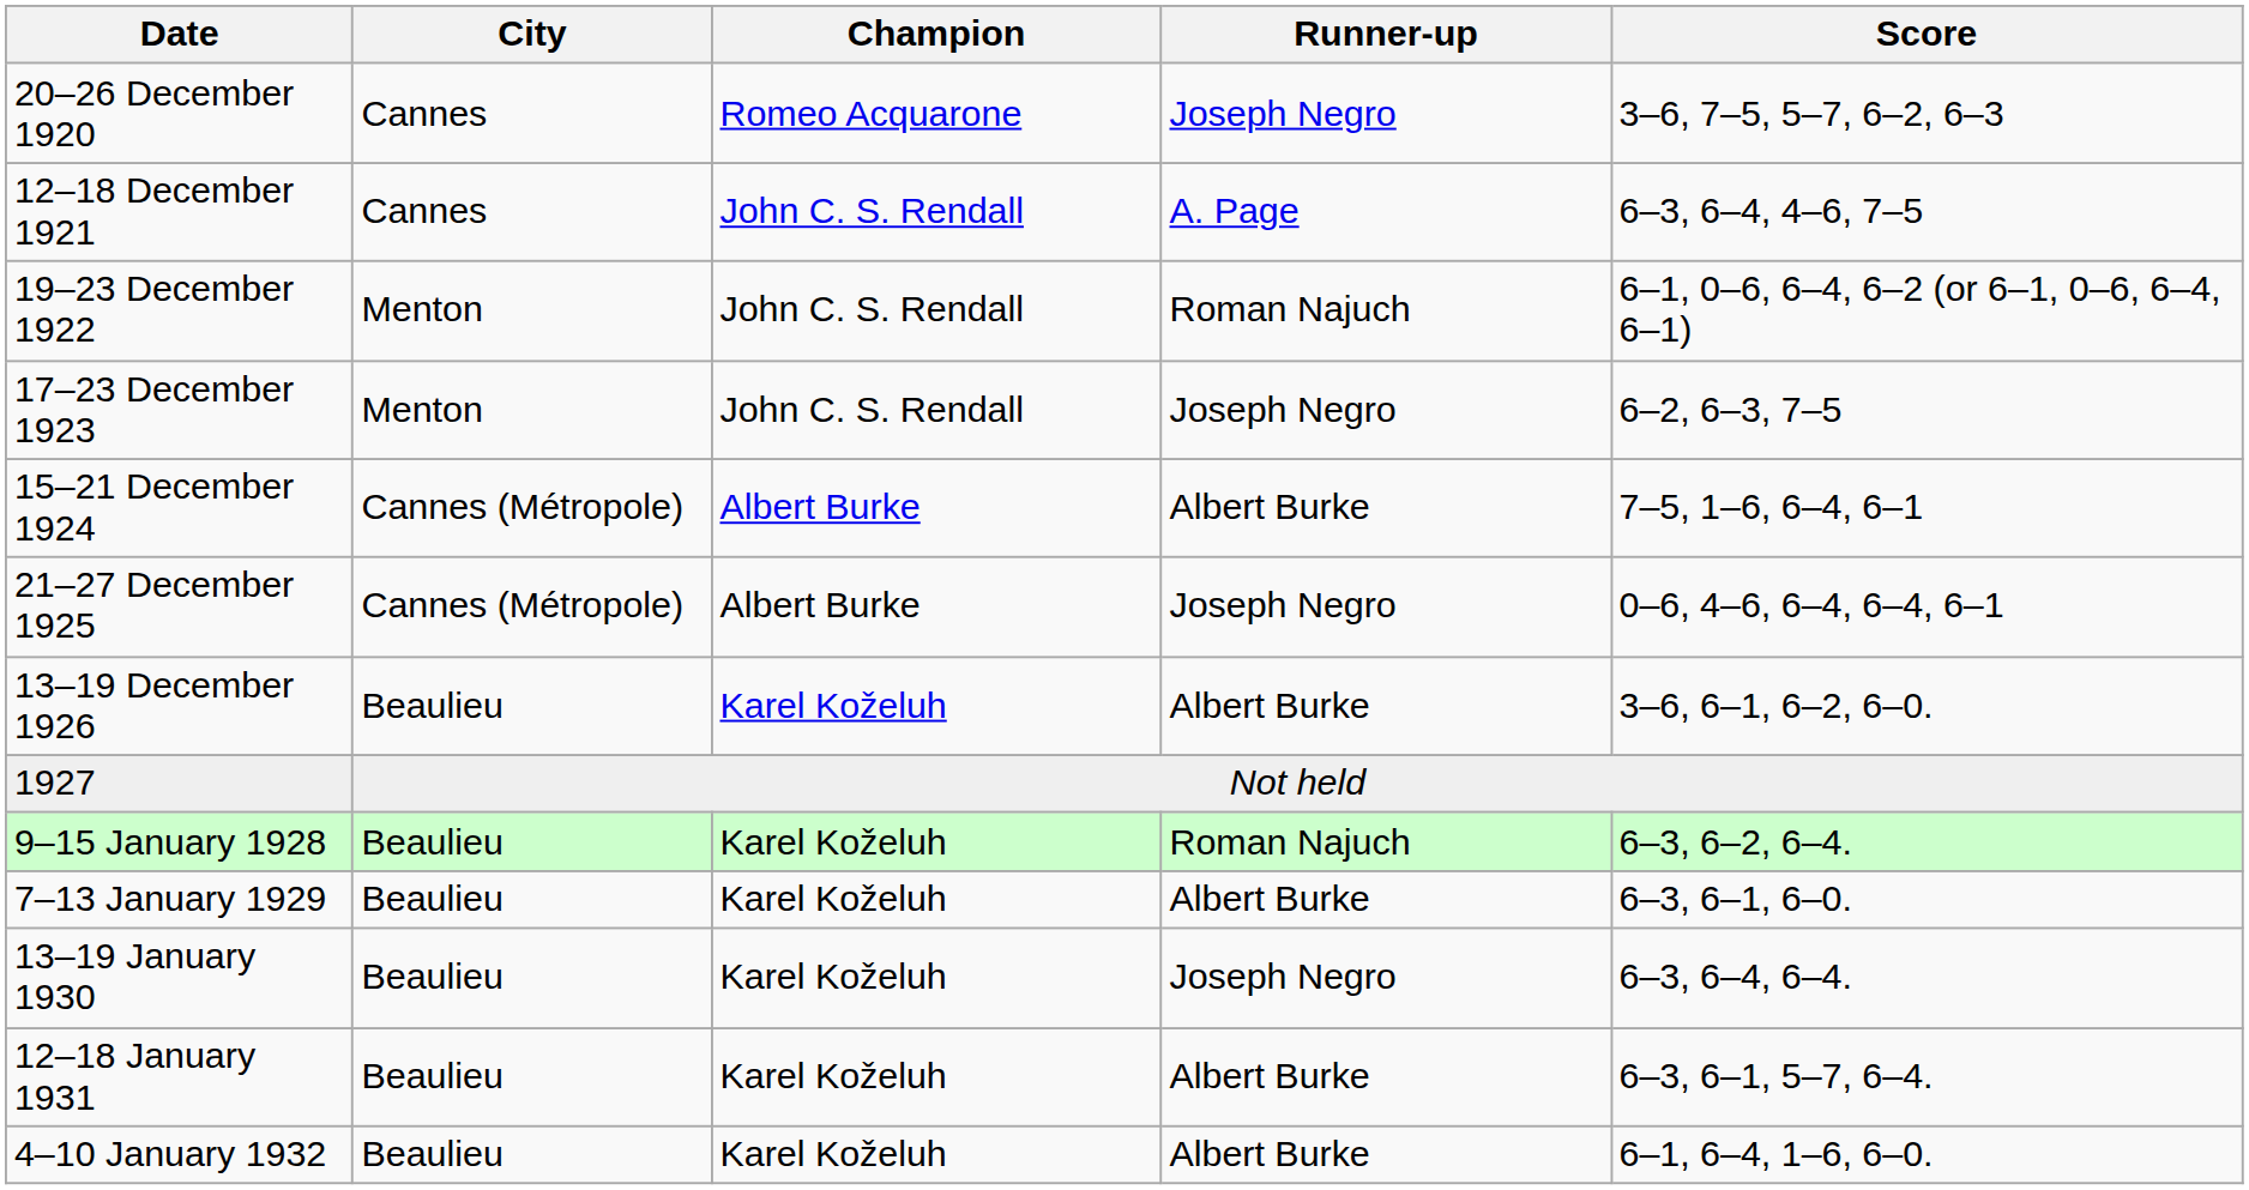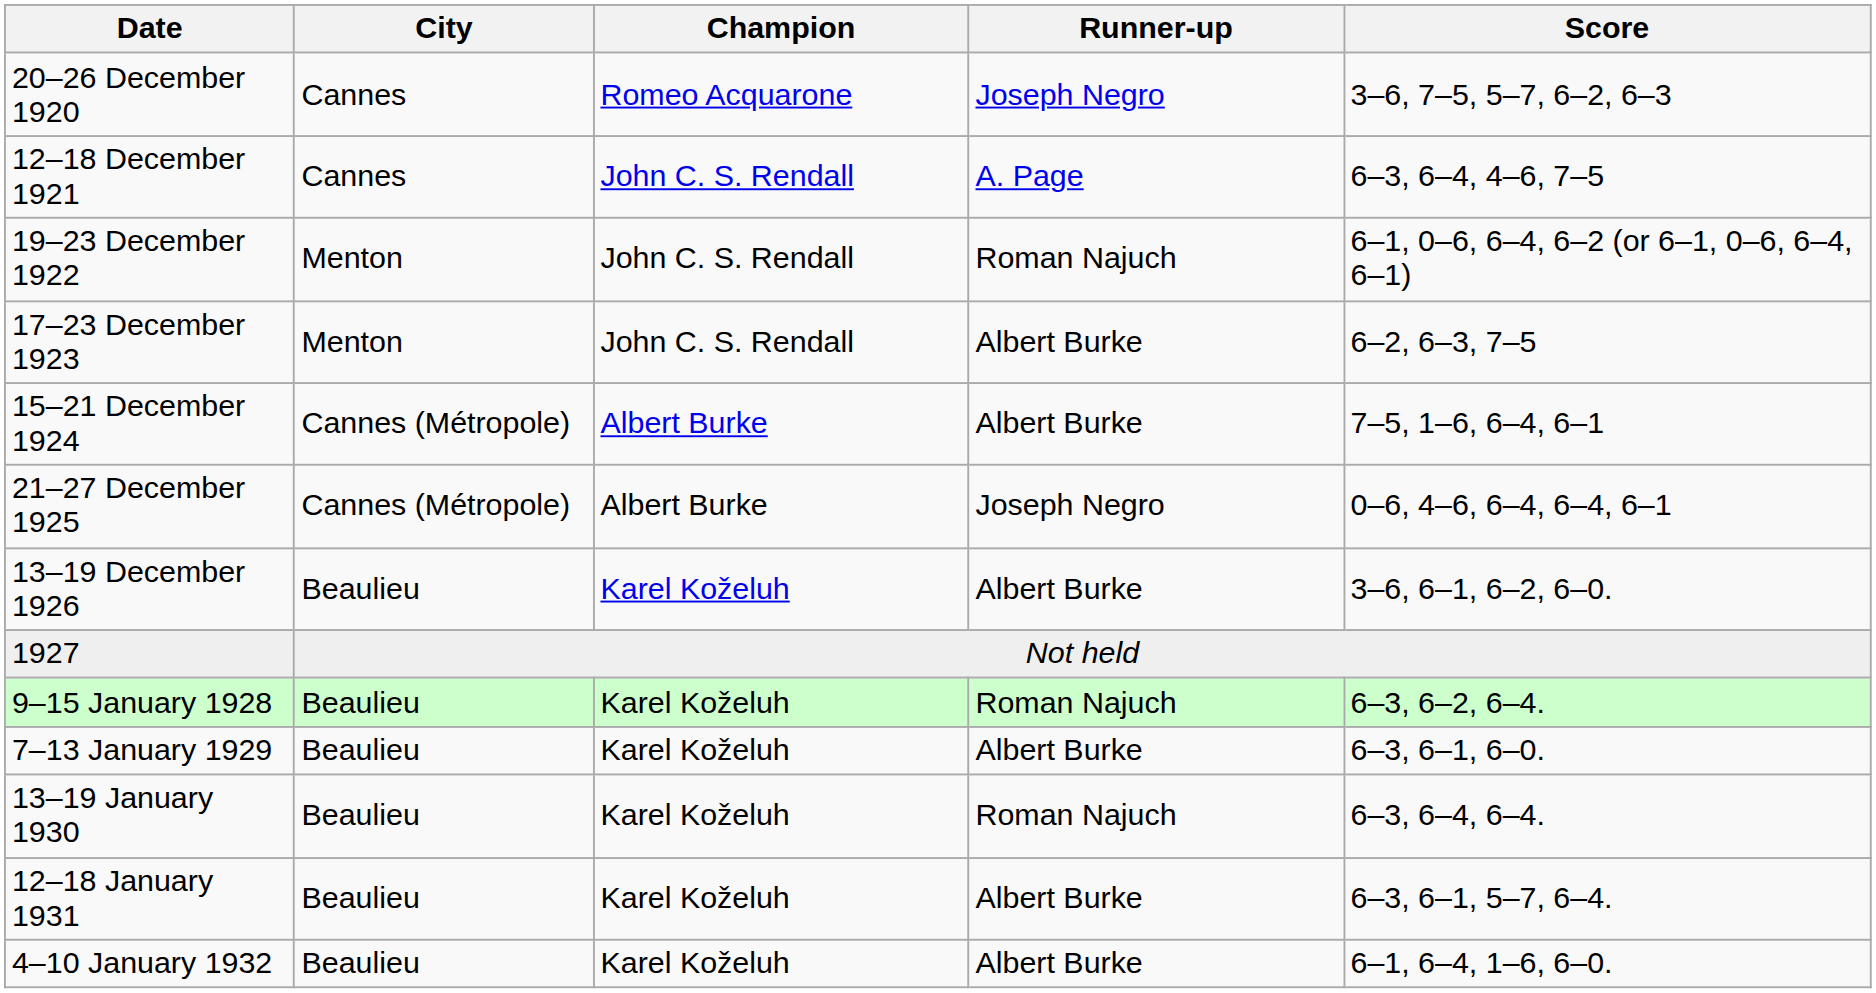 <table class="wikitable">
 <tr>
 <th style="width:145px">Date</th>
 <th style="width:150px">City</th>
 <th style="width:190px">Champion</th>
 <th style="width:190px">Runner-up</th>
 <th style="width:270px" class="unsortable">Score</th>
 </tr>
 <tr>
 <td>20–26 December 1920</td>
 <td>Cannes</td>
 <td> <a href='#'>Romeo Acquarone</a></td>
 <td> <a href='#'>Joseph Negro</a></td>
 <td>3–6, 7–5, 5–7, 6–2, 6–3</td>
 </tr>
 <tr>
 <td>12–18 December 1921</td>
 <td>Cannes</td>
 <td> <a href='#'>John C. S. Rendall</a></td>
 <td> <a href='#'>A. Page</a></td>
 <td>6–3, 6–4, 4–6, 7–5</td>
 </tr>
 <tr>
 <td>19–23 December 1922</td>
 <td>Menton</td>
 <td> John C. S. Rendall</td>
 <td> Roman Najuch</td>
 <td>6–1, 0–6, 6–4, 6–2 (or 6–1, 0–6, 6–4, 6–1)</td>
 </tr>
 <tr>
 <td>17–23 December 1923</td>
 <td>Menton</td>
 <td> John C. S. Rendall</td>
-<td> Joseph Negro</td>
+<td> Albert Burke</td>
 <td>6–2, 6–3, 7–5</td>
 </tr>
 <tr>
 <td>15–21 December 1924</td>
 <td>Cannes (Métropole)</td>
 <td> <a href='#'>Albert Burke</a></td>
 <td> Albert Burke</td>
 <td>7–5, 1–6, 6–4, 6–1</td>
 </tr>
 <tr>
 <td>21–27 December 1925</td>
 <td>Cannes (Métropole)</td>
 <td> Albert Burke</td>
 <td> Joseph Negro</td>
 <td>0–6, 4–6, 6–4, 6–4, 6–1</td>
 </tr>
 <tr>
 <td>13–19 December 1926</td>
 <td>Beaulieu </td>
 <td> <a href='#'>Karel Koželuh</a></td>
 <td> Albert Burke</td>
 <td>3–6, 6–1, 6–2, 6–0.</td>
 </tr>
 <tr>
 <td style="background:#efefef">1927</td>
 <td colspan=4 align=center style="background:#efefef"><em>Not held</em></td>
 </tr>
 <tr bgcolor=ccffcc>
 <td>9–15 January 1928</td>
 <td>Beaulieu </td>
 <td> Karel Koželuh</td>
 <td> Roman Najuch</td>
 <td>6–3, 6–2, 6–4.</td>
 </tr>
 <tr>
 <td>7–13 January 1929</td>
 <td>Beaulieu </td>
 <td> Karel Koželuh</td>
 <td> Albert Burke</td>
 <td>6–3, 6–1, 6–0.</td>
 </tr>
 <tr>
 <td>13–19 January 1930</td>
 <td>Beaulieu </td>
 <td> Karel Koželuh</td>
-<td> Joseph Negro</td>
+<td> Roman Najuch</td>
 <td>6–3, 6–4, 6–4.</td>
 </tr>
 <tr>
 <td>12–18 January 1931</td>
 <td>Beaulieu </td>
 <td> Karel Koželuh</td>
 <td> Albert Burke</td>
 <td>6–3, 6–1, 5–7, 6–4.</td>
 </tr>
 <tr>
 <td>4–10 January 1932</td>
 <td>Beaulieu </td>
 <td> Karel Koželuh</td>
 <td> Albert Burke</td>
 <td>6–1, 6–4, 1–6, 6–0.</td>
 </tr>
 </table>
